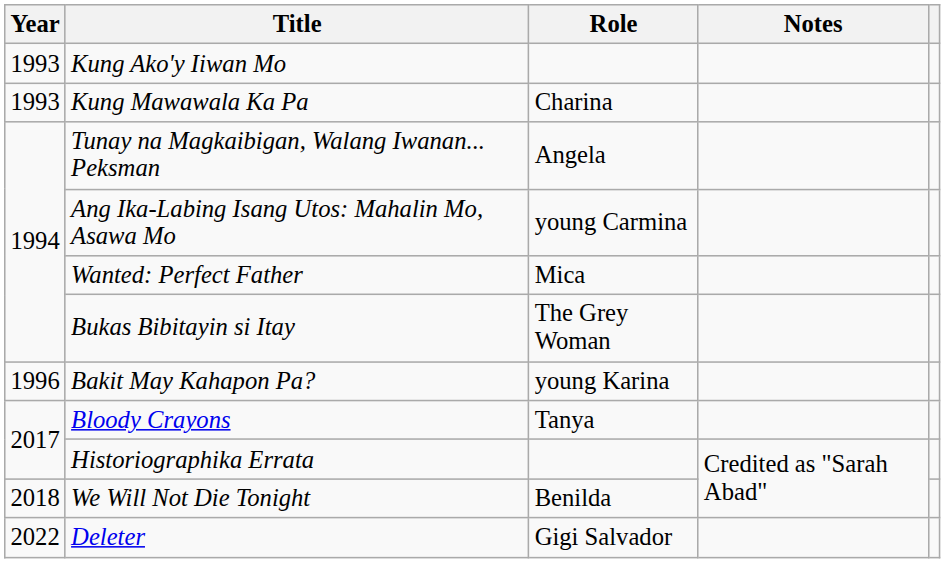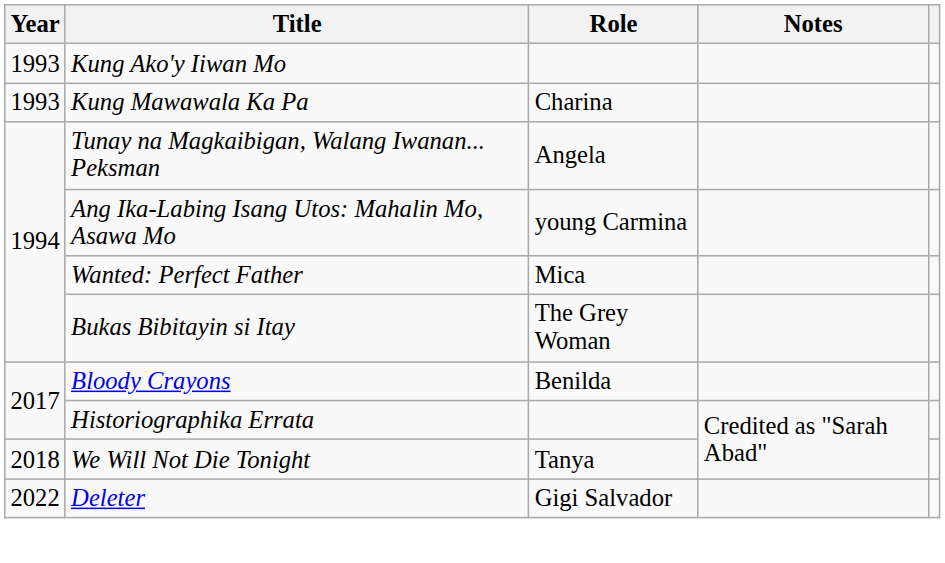 <table class="wikitable sortable" >
 <tr>
 <th>Year</th>
 <th>Title</th>
 <th>Role</th>
 <th class="unsortable">Notes </th>
 <th class="unsortable"></th>
 </tr>
 <tr>
 <td>1993</td>
 <td><em>Kung Ako'y Iiwan Mo</em></td>
 <td></td>
 <td></td>
 <td></td>
 </tr>
 <tr>
 <td>1993</td>
 <td><em>Kung Mawawala Ka Pa</em></td>
 <td>Charina</td>
 <td></td>
 <td></td>
 </tr>
 <tr>
 <td rowspan="4">1994</td>
 <td><em>Tunay na Magkaibigan, Walang Iwanan... Peksman</em></td>
 <td>Angela</td>
 <td></td>
 <td></td>
 </tr>
 <tr>
 <td><em>Ang Ika-Labing Isang Utos: Mahalin Mo, Asawa Mo</em></td>
 <td>young Carmina</td>
 <td></td>
 <td></td>
 </tr>
 <tr>
 <td><em>Wanted: Perfect Father</em></td>
 <td>Mica</td>
 <td></td>
 <td></td>
 </tr>
 <tr>
 <td><em>Bukas Bibitayin si Itay</em></td>
 <td>The Grey Woman</td>
 <td></td>
 <td></td>
 </tr>
 <tr>
-<td>1996</td>
-<td><em>Bakit May Kahapon Pa?</em></td>
-<td>young Karina</td>
-<td></td>
-<td></td>
-</tr>
-<tr>
 <td rowspan="2">2017</td>
 <td><em><a href='#'>Bloody Crayons</a></em></td>
-<td>Tanya</td>
+<td>Benilda</td>
 <td></td>
 <td></td>
 </tr>
 <tr>
 <td><em>Historiographika Errata</em></td>
 <td></td>
 <td rowspan="2">Credited as "Sarah Abad"</td>
 <td></td>
 </tr>
 <tr>
 <td>2018</td>
 <td><em>We Will Not Die Tonight</em></td>
-<td>Benilda</td>
+<td>Tanya</td>
 <td></td>
 </tr>
 <tr>
 <td>2022</td>
 <td><em><a href='#'>Deleter</a></em></td>
 <td>Gigi Salvador</td>
 <td></td>
 <td></td>
 </tr>
 </table>
